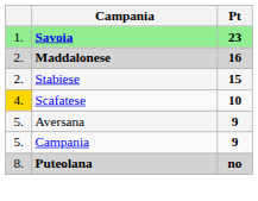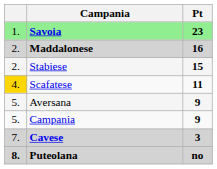 <table class="wikitable" style="text-align:center">
 <tr>
 <th width=25></th>
 <th width=215>Campania</th>
 <th width=35>Pt</th>
 </tr>
 <tr style="background:lightgreen;">
 <td>1.</td>
 <td align=left><strong><a href='#'>Savoia</a></strong></td>
 <td><strong>23</strong></td>
 </tr>
 <tr style="background:lightgray;">
 <td>2.</td>
 <td align=left><strong>Maddalonese</strong></td>
 <td><strong>16</strong></td>
 </tr>
 <tr style="background:#f5f5f5;">
 <td>2.</td>
 <td align=left><a href='#'>Stabiese</a></td>
 <td><strong>15</strong></td>
 </tr>
 <tr>
 <td style="background: gold;">4.</td>
 <td align=left><a href='#'>Scafatese</a></td>
-<td><strong>10</strong></td>
+<td><strong>11</strong></td>
 </tr>
 <tr style="background:#f5f5f5;">
 <td>5.</td>
 <td align=left>Aversana</td>
 <td><strong>9</strong></td>
 </tr>
 <tr>
 <td>5.</td>
 <td align=left><a href='#'>Campania</a></td>
 <td><strong>9</strong></td>
 </tr>
 <tr style="background:lightgray;">
-<td>8.</td>
+<td>7.</td>
+<td align=left><strong><a href='#'>Cavese</a></strong></td>
+<td><strong>3</strong></td>
+</tr>
+<tr style="background:lightgray;">
+<td><strong>8.</strong></td>
 <td align=left><strong>Puteolana</strong></td>
 <td><strong>no</strong></td>
 </tr>
 </table>
